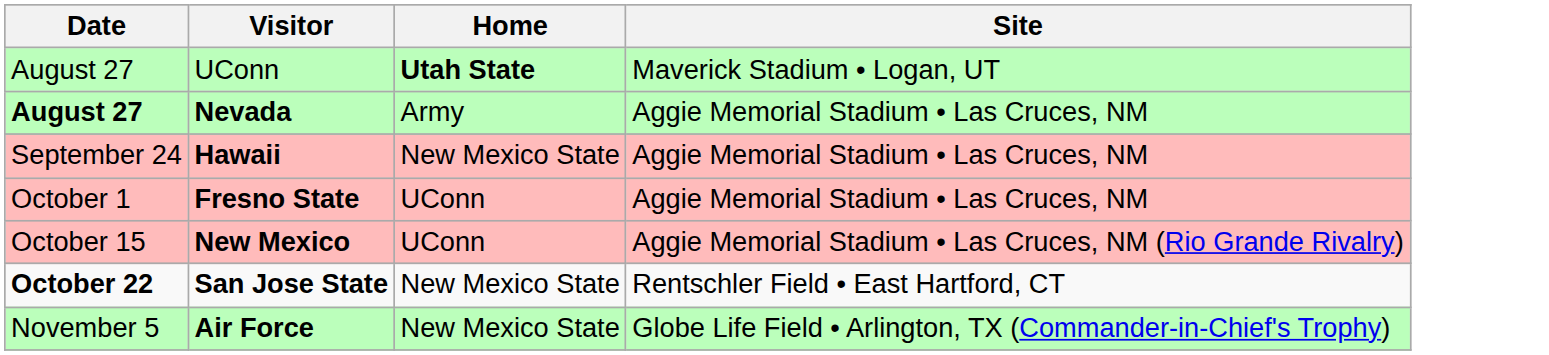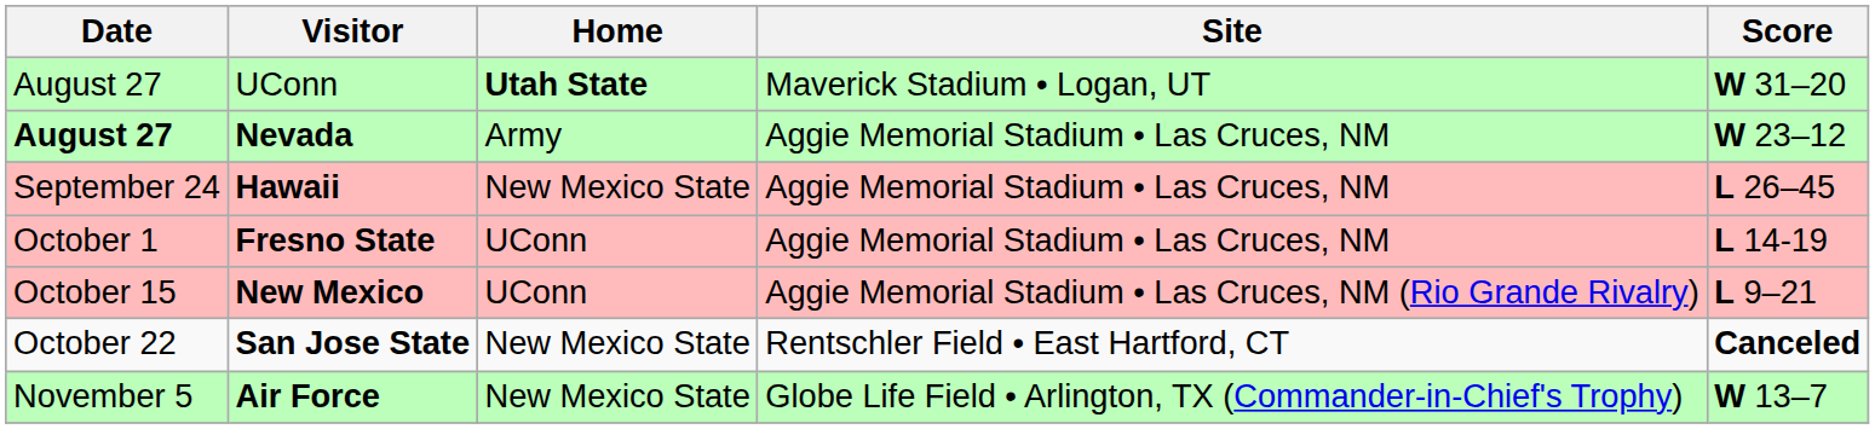 <table class="wikitable">
 <tr>
 <th>Date</th>
 <th>Visitor</th>
 <th>Home</th>
 <th>Site</th>
+<th>Score</th>
 </tr>
 <tr style="background:#bfb;">
 <td>August 27</td>
 <td>UConn</td>
 <td><strong>Utah State</strong></td>
 <td>Maverick Stadium • Logan, UT</td>
+<td><strong>W</strong> 31–20</td>
 </tr>
 <tr style="background:#bfb;">
 <td><strong>August 27</strong></td>
 <td><strong>Nevada</strong></td>
 <td>Army</td>
 <td>Aggie Memorial Stadium • Las Cruces, NM</td>
+<td><strong>W</strong> 23–12</td>
 </tr>
 <tr style="background:#fbb;">
 <td>September 24</td>
 <td><strong>Hawaii</strong></td>
 <td>New Mexico State</td>
 <td>Aggie Memorial Stadium • Las Cruces, NM</td>
+<td><strong>L</strong> 26–45</td>
 </tr>
 <tr style="background:#fbb;">
 <td>October 1</td>
 <td><strong>Fresno State</strong></td>
 <td>UConn</td>
 <td>Aggie Memorial Stadium • Las Cruces, NM</td>
+<td><strong>L</strong> 14-19</td>
 </tr>
 <tr style="background:#fbb;">
 <td>October 15</td>
 <td><strong>New Mexico</strong></td>
 <td>UConn</td>
 <td>Aggie Memorial Stadium • Las Cruces, NM (<a href='#'>Rio Grande Rivalry</a>)</td>
+<td><strong>L</strong> 9–21</td>
 </tr>
 <tr>
-<td><strong>October 22</strong></td>
+<td>October 22</td>
 <td><strong>San Jose State</strong></td>
 <td>New Mexico State</td>
 <td>Rentschler Field • East Hartford, CT</td>
+<td><strong>Canceled</strong></td>
 </tr>
 <tr style="background:#bfb;">
 <td>November 5</td>
 <td><strong>Air Force</strong></td>
 <td>New Mexico State</td>
 <td>Globe Life Field • Arlington, TX (<a href='#'>Commander-in-Chief's Trophy</a>)</td>
+<td><strong>W</strong> 13–7</td>
 </tr>
 </table>
